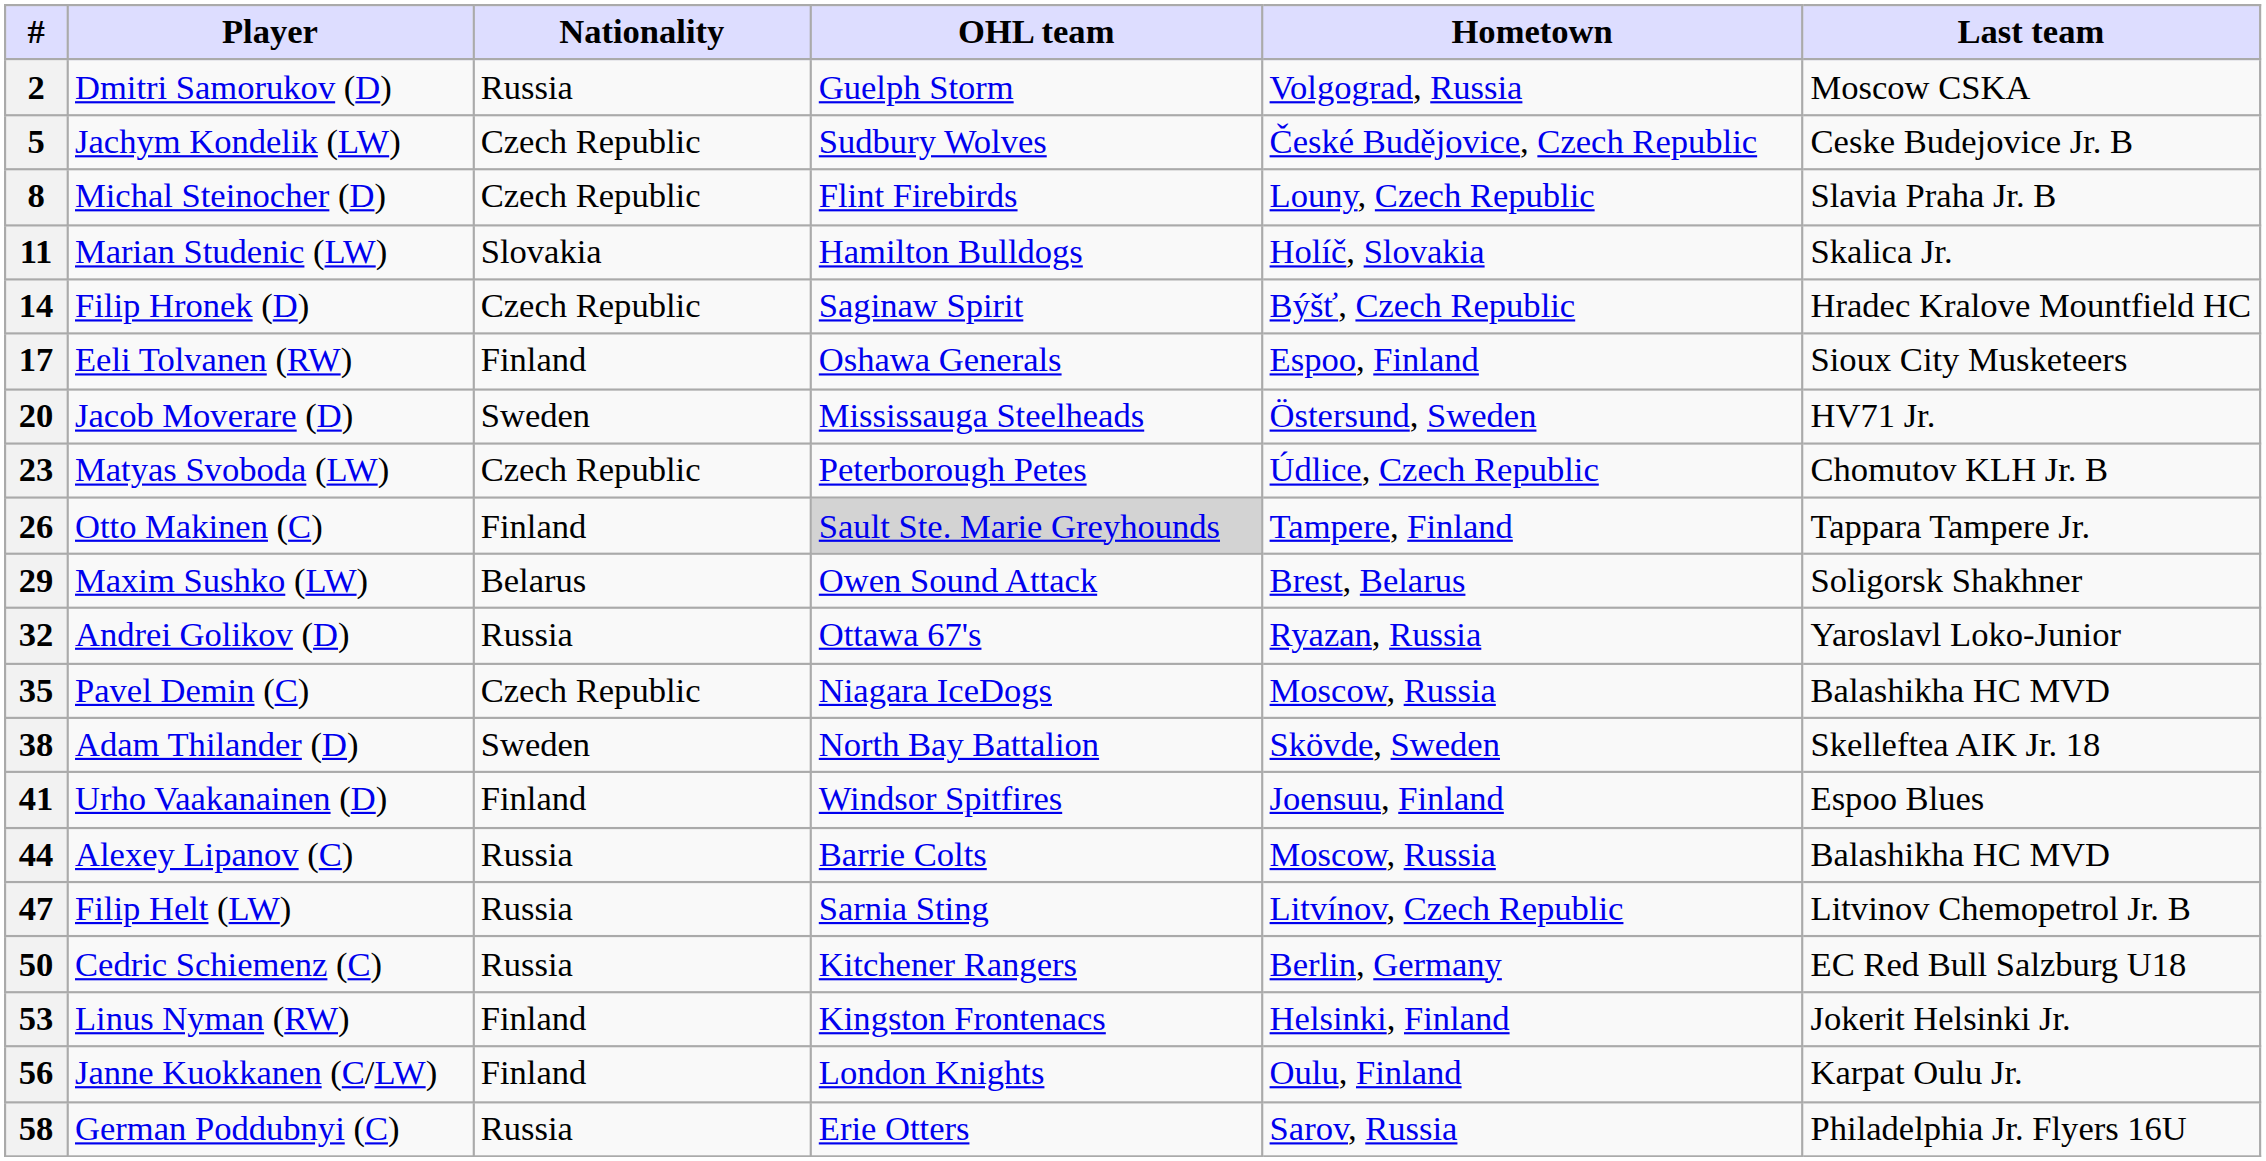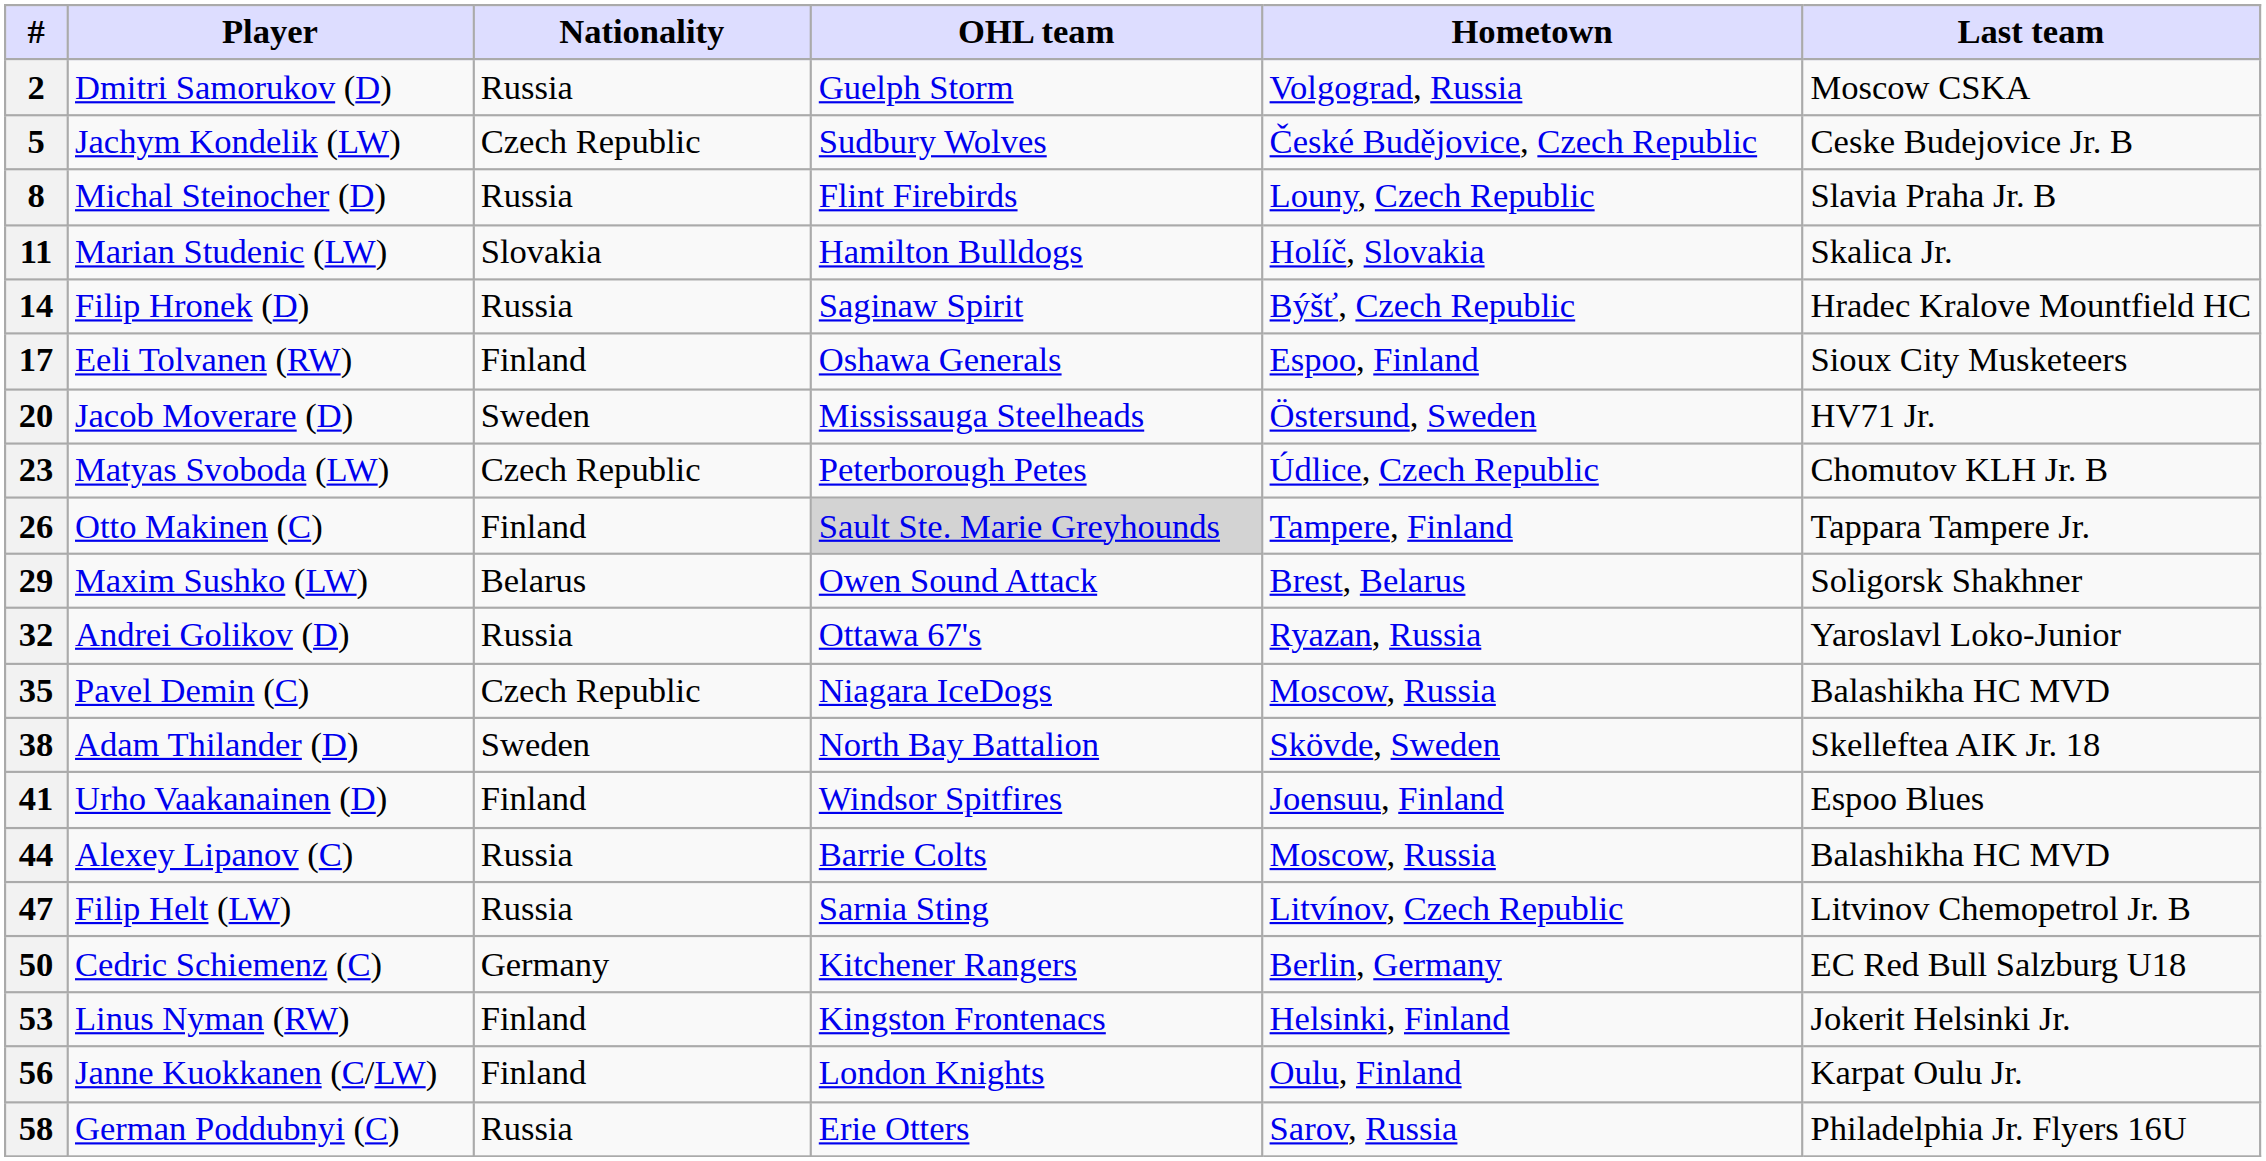 <table class="wikitable">
 <tr>
 <th style="background:#ddf; width:2.75%;">#</th>
 <th style="background:#ddf; width:18.0%;">Player</th>
 <th style="background:#ddf; width:15.0%;">Nationality</th>
 <th style="background:#ddf; width:20.0%;">OHL team</th>
 <th style="background:#ddf; width:24.0%;">Hometown</th>
 <th style="background:#ddf; width:100.0%;">Last team</th>
 </tr>
 <tr>
 <th>2</th>
 <td><a href='#'>Dmitri Samorukov</a> (<a href='#'>D</a>)</td>
 <td> Russia</td>
 <td><a href='#'>Guelph Storm</a></td>
 <td><a href='#'>Volgograd</a>, <a href='#'>Russia</a></td>
 <td>Moscow CSKA</td>
 </tr>
 <tr>
 <th>5</th>
 <td><a href='#'>Jachym Kondelik</a> (<a href='#'>LW</a>)</td>
 <td> Czech Republic</td>
 <td><a href='#'>Sudbury Wolves</a></td>
 <td><a href='#'>České Budějovice</a>, <a href='#'>Czech Republic</a></td>
 <td>Ceske Budejovice Jr. B</td>
 </tr>
 <tr>
 <th>8</th>
 <td><a href='#'>Michal Steinocher</a> (<a href='#'>D</a>)</td>
-<td> Czech Republic</td>
+<td> Russia</td>
 <td><a href='#'>Flint Firebirds</a></td>
 <td><a href='#'>Louny</a>, <a href='#'>Czech Republic</a></td>
 <td>Slavia Praha Jr. B</td>
 </tr>
 <tr>
 <th>11</th>
 <td><a href='#'>Marian Studenic</a> (<a href='#'>LW</a>)</td>
 <td> Slovakia</td>
 <td><a href='#'>Hamilton Bulldogs</a></td>
 <td><a href='#'>Holíč</a>, <a href='#'>Slovakia</a></td>
 <td>Skalica Jr.</td>
 </tr>
 <tr>
 <th>14</th>
 <td><a href='#'>Filip Hronek</a> (<a href='#'>D</a>)</td>
-<td> Czech Republic</td>
+<td> Russia</td>
 <td><a href='#'>Saginaw Spirit</a></td>
 <td><a href='#'>Býšť</a>, <a href='#'>Czech Republic</a></td>
 <td>Hradec Kralove Mountfield HC</td>
 </tr>
 <tr>
 <th>17</th>
 <td><a href='#'>Eeli Tolvanen</a> (<a href='#'>RW</a>)</td>
 <td> Finland</td>
 <td><a href='#'>Oshawa Generals</a></td>
 <td><a href='#'>Espoo</a>, <a href='#'>Finland</a></td>
 <td>Sioux City Musketeers</td>
 </tr>
 <tr>
 <th>20</th>
 <td><a href='#'>Jacob Moverare</a> (<a href='#'>D</a>)</td>
 <td> Sweden</td>
 <td><a href='#'>Mississauga Steelheads</a></td>
 <td><a href='#'>Östersund</a>, <a href='#'>Sweden</a></td>
 <td>HV71 Jr.</td>
 </tr>
 <tr>
 <th>23</th>
 <td><a href='#'>Matyas Svoboda</a> (<a href='#'>LW</a>)</td>
 <td> Czech Republic</td>
 <td><a href='#'>Peterborough Petes</a></td>
 <td><a href='#'>Údlice</a>, <a href='#'>Czech Republic</a></td>
 <td>Chomutov KLH Jr. B</td>
 </tr>
 <tr>
 <th>26</th>
 <td><a href='#'>Otto Makinen</a> (<a href='#'>C</a>)</td>
 <td> Finland</td>
 <td style="background: lightgrey;"><a href='#'>Sault Ste. Marie Greyhounds</a></td>
 <td><a href='#'>Tampere</a>, <a href='#'>Finland</a></td>
 <td>Tappara Tampere Jr.</td>
 </tr>
 <tr>
 <th>29</th>
 <td><a href='#'>Maxim Sushko</a> (<a href='#'>LW</a>)</td>
 <td> Belarus</td>
 <td><a href='#'>Owen Sound Attack</a></td>
 <td><a href='#'>Brest</a>, <a href='#'>Belarus</a></td>
 <td>Soligorsk Shakhner</td>
 </tr>
 <tr>
 <th>32</th>
 <td><a href='#'>Andrei Golikov</a> (<a href='#'>D</a>)</td>
 <td> Russia</td>
 <td><a href='#'>Ottawa 67's</a></td>
 <td><a href='#'>Ryazan</a>, <a href='#'>Russia</a></td>
 <td>Yaroslavl Loko-Junior</td>
 </tr>
 <tr>
 <th>35</th>
 <td><a href='#'>Pavel Demin</a> (<a href='#'>C</a>)</td>
 <td> Czech Republic</td>
 <td><a href='#'>Niagara IceDogs</a></td>
 <td><a href='#'>Moscow</a>, <a href='#'>Russia</a></td>
 <td>Balashikha HC MVD</td>
 </tr>
 <tr>
 <th>38</th>
 <td><a href='#'>Adam Thilander</a> (<a href='#'>D</a>)</td>
 <td> Sweden</td>
 <td><a href='#'>North Bay Battalion</a></td>
 <td><a href='#'>Skövde</a>, <a href='#'>Sweden</a></td>
 <td>Skelleftea AIK Jr. 18</td>
 </tr>
 <tr>
 <th>41</th>
 <td><a href='#'>Urho Vaakanainen</a> (<a href='#'>D</a>)</td>
 <td> Finland</td>
 <td><a href='#'>Windsor Spitfires</a></td>
 <td><a href='#'>Joensuu</a>, <a href='#'>Finland</a></td>
 <td>Espoo Blues</td>
 </tr>
 <tr>
 <th>44</th>
 <td><a href='#'>Alexey Lipanov</a> (<a href='#'>C</a>)</td>
 <td> Russia</td>
 <td><a href='#'>Barrie Colts</a></td>
 <td><a href='#'>Moscow</a>, <a href='#'>Russia</a></td>
 <td>Balashikha HC MVD</td>
 </tr>
 <tr>
 <th>47</th>
 <td><a href='#'>Filip Helt</a> (<a href='#'>LW</a>)</td>
 <td> Russia</td>
 <td><a href='#'>Sarnia Sting</a></td>
 <td><a href='#'>Litvínov</a>, <a href='#'>Czech Republic</a></td>
 <td>Litvinov Chemopetrol Jr. B</td>
 </tr>
 <tr>
 <th>50</th>
 <td><a href='#'>Cedric Schiemenz</a> (<a href='#'>C</a>)</td>
-<td> Russia</td>
+<td> Germany</td>
 <td><a href='#'>Kitchener Rangers</a></td>
 <td><a href='#'>Berlin</a>, <a href='#'>Germany</a></td>
 <td>EC Red Bull Salzburg U18</td>
 </tr>
 <tr>
 <th>53</th>
 <td><a href='#'>Linus Nyman</a> (<a href='#'>RW</a>)</td>
 <td> Finland</td>
 <td><a href='#'>Kingston Frontenacs</a></td>
 <td><a href='#'>Helsinki</a>, <a href='#'>Finland</a></td>
 <td>Jokerit Helsinki Jr.</td>
 </tr>
 <tr>
 <th>56</th>
 <td><a href='#'>Janne Kuokkanen</a> (<a href='#'>C</a>/<a href='#'>LW</a>)</td>
 <td> Finland</td>
 <td><a href='#'>London Knights</a></td>
 <td><a href='#'>Oulu</a>, <a href='#'>Finland</a></td>
 <td>Karpat Oulu Jr.</td>
 </tr>
 <tr>
 <th>58</th>
 <td><a href='#'>German Poddubnyi</a> (<a href='#'>C</a>)</td>
 <td> Russia</td>
 <td><a href='#'>Erie Otters</a></td>
 <td><a href='#'>Sarov</a>, <a href='#'>Russia</a></td>
 <td>Philadelphia Jr. Flyers 16U</td>
 </tr>
 </table>
